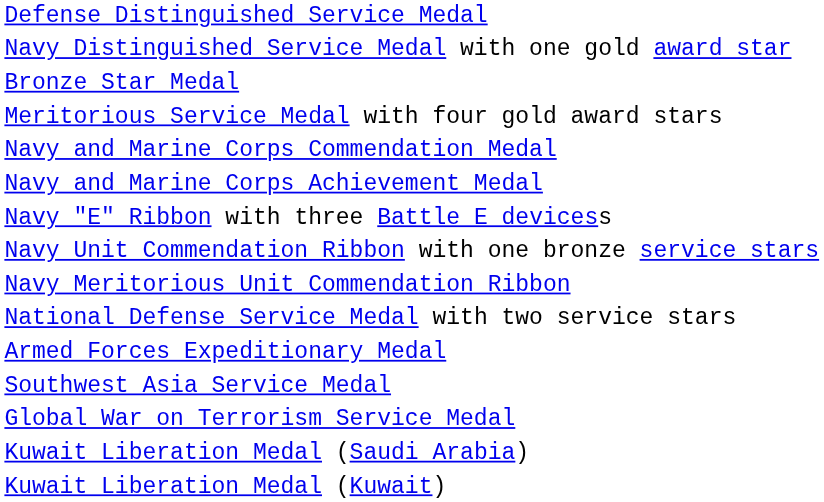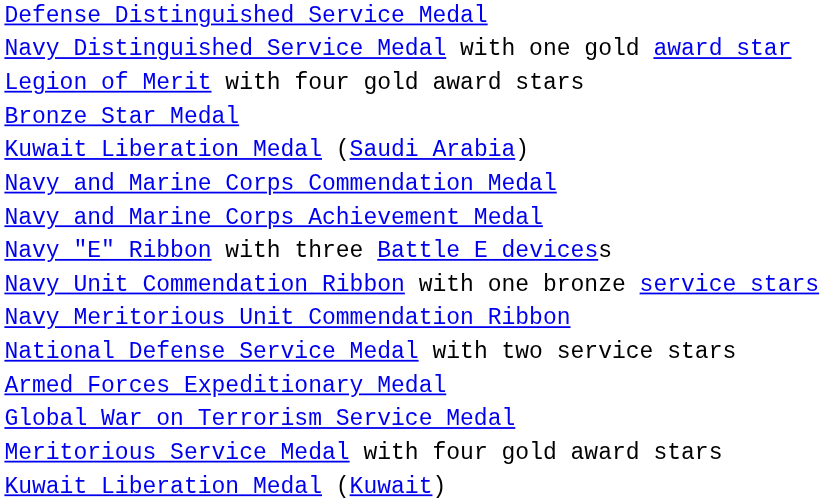 <table>
 <tr>
 <td></td>
 <td><a href='#'>Defense Distinguished Service Medal</a></td>
 </tr>
 <tr>
 <td></td>
 <td><a href='#'>Navy Distinguished Service Medal</a> with one gold <a href='#'>award star</a></td>
 </tr>
 <tr>
 <td></td>
+<td><a href='#'>Legion of Merit</a> with four gold award stars</td>
+</tr>
+<tr>
+<td></td>
 <td><a href='#'>Bronze Star Medal</a></td>
 </tr>
 <tr>
 <td></td>
-<td><a href='#'>Meritorious Service Medal</a> with four gold award stars</td>
+<td><a href='#'>Kuwait Liberation Medal</a> (<a href='#'>Saudi Arabia</a>)</td>
 </tr>
 <tr>
 <td></td>
 <td><a href='#'>Navy and Marine Corps Commendation Medal</a></td>
 </tr>
 <tr>
 <td></td>
 <td><a href='#'>Navy and Marine Corps Achievement Medal</a></td>
 </tr>
 <tr>
 <td></td>
 <td><a href='#'>Navy "E" Ribbon</a> with three <a href='#'>Battle E devices</a>s</td>
 </tr>
 <tr>
 <td></td>
 <td><a href='#'>Navy Unit Commendation Ribbon</a> with one bronze <a href='#'>service stars</a></td>
 </tr>
 <tr>
 <td></td>
 <td><a href='#'>Navy Meritorious Unit Commendation Ribbon</a></td>
 </tr>
 <tr>
 <td></td>
 <td><a href='#'>National Defense Service Medal</a> with two service stars</td>
 </tr>
 <tr>
 <td></td>
 <td><a href='#'>Armed Forces Expeditionary Medal</a></td>
 </tr>
 <tr>
 <td></td>
-<td><a href='#'>Southwest Asia Service Medal</a></td>
-</tr>
-<tr>
-<td></td>
 <td><a href='#'>Global War on Terrorism Service Medal</a></td>
 </tr>
 <tr>
 <td></td>
-<td><a href='#'>Kuwait Liberation Medal</a> (<a href='#'>Saudi Arabia</a>)</td>
+<td><a href='#'>Meritorious Service Medal</a> with four gold award stars</td>
 </tr>
 <tr>
 <td></td>
 <td><a href='#'>Kuwait Liberation Medal</a> (<a href='#'>Kuwait</a>)</td>
 </tr>
 </table>
